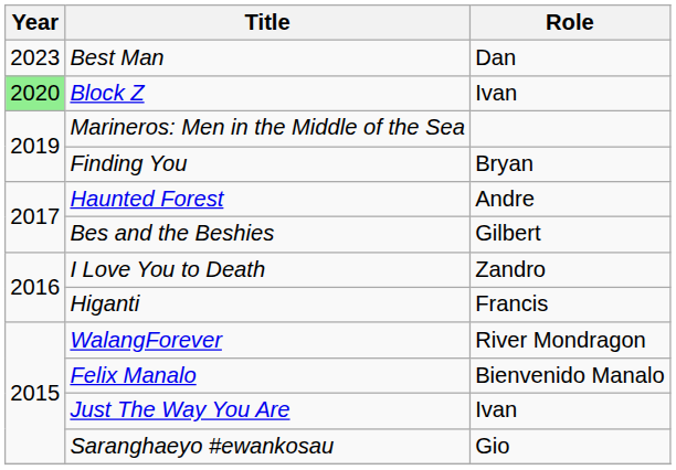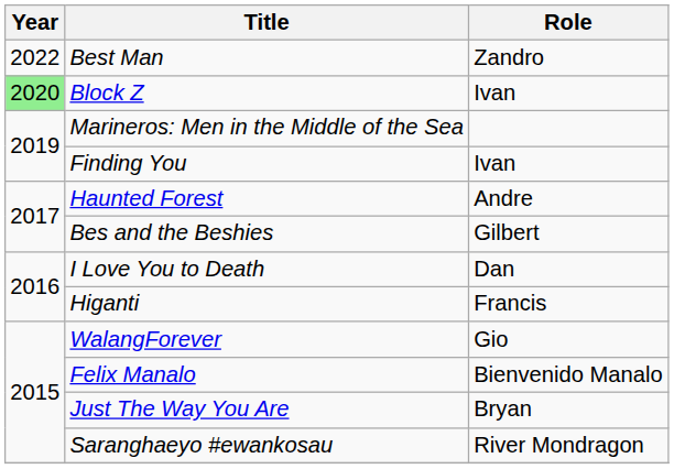 <table class="wikitable">
 <tr>
 <th>Year</th>
 <th>Title</th>
 <th>Role</th>
 </tr>
 <tr>
-<td>2023</td>
+<td>2022</td>
 <td><em>Best Man</em></td>
-<td>Dan</td>
+<td>Zandro</td>
 </tr>
 <tr>
 <td style="background: lightgreen;">2020</td>
 <td><em><a href='#'>Block Z</a></em></td>
 <td>Ivan</td>
 </tr>
 <tr>
 <td rowspan="2">2019</td>
 <td><em>Marineros: Men in the Middle of the Sea</em></td>
 <td></td>
 </tr>
 <tr>
 <td><em>Finding You</em></td>
-<td>Bryan</td>
+<td>Ivan</td>
 </tr>
 <tr>
 <td rowspan=2>2017</td>
 <td><a href='#'><em>Haunted Forest</em></a></td>
 <td>Andre</td>
 </tr>
 <tr>
 <td><em>Bes and the Beshies</em></td>
 <td>Gilbert</td>
 </tr>
 <tr>
 <td rowspan="2">2016</td>
 <td><em>I Love You to Death</em></td>
-<td>Zandro</td>
+<td>Dan</td>
 </tr>
 <tr>
 <td><em>Higanti</em></td>
 <td>Francis</td>
 </tr>
 <tr>
 <td rowspan="4">2015</td>
 <td><em><a href='#'>WalangForever</a></em></td>
-<td>River Mondragon</td>
+<td>Gio</td>
 </tr>
 <tr>
 <td><a href='#'><em>Felix Manalo</em></a></td>
 <td>Bienvenido Manalo</td>
 </tr>
 <tr>
 <td><a href='#'><em>Just The Way You Are</em></a></td>
-<td>Ivan</td>
+<td>Bryan</td>
 </tr>
 <tr>
 <td><em>Saranghaeyo #ewankosau</em></td>
-<td>Gio</td>
+<td>River Mondragon</td>
 </tr>
 <tr>
 </tr>
 </table>
